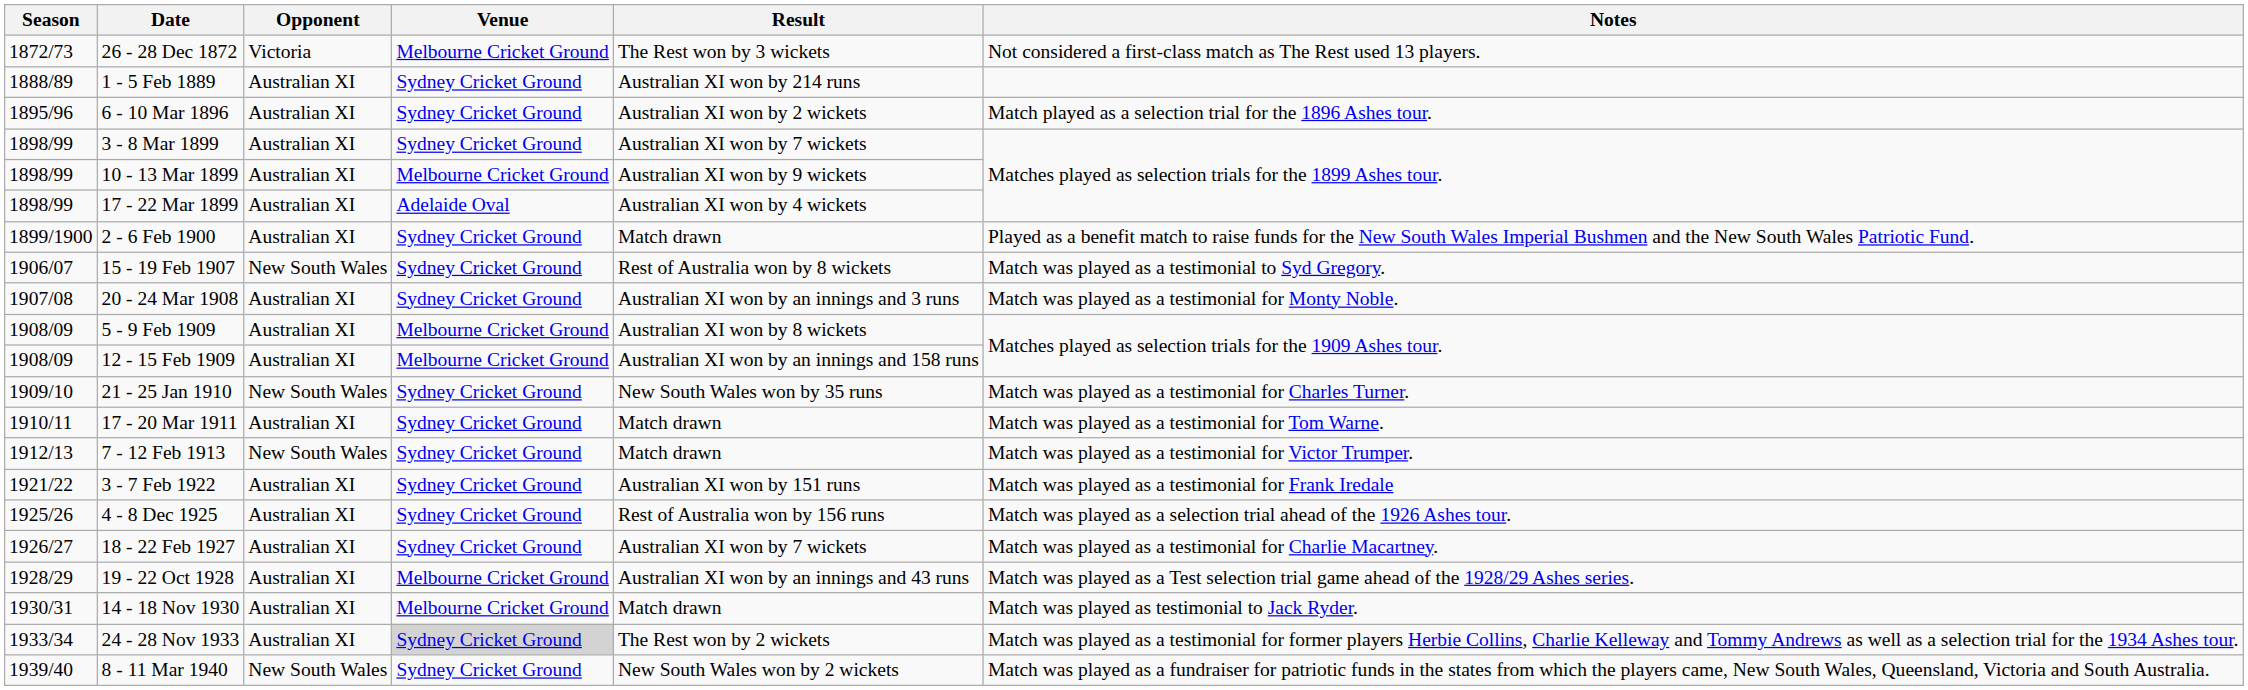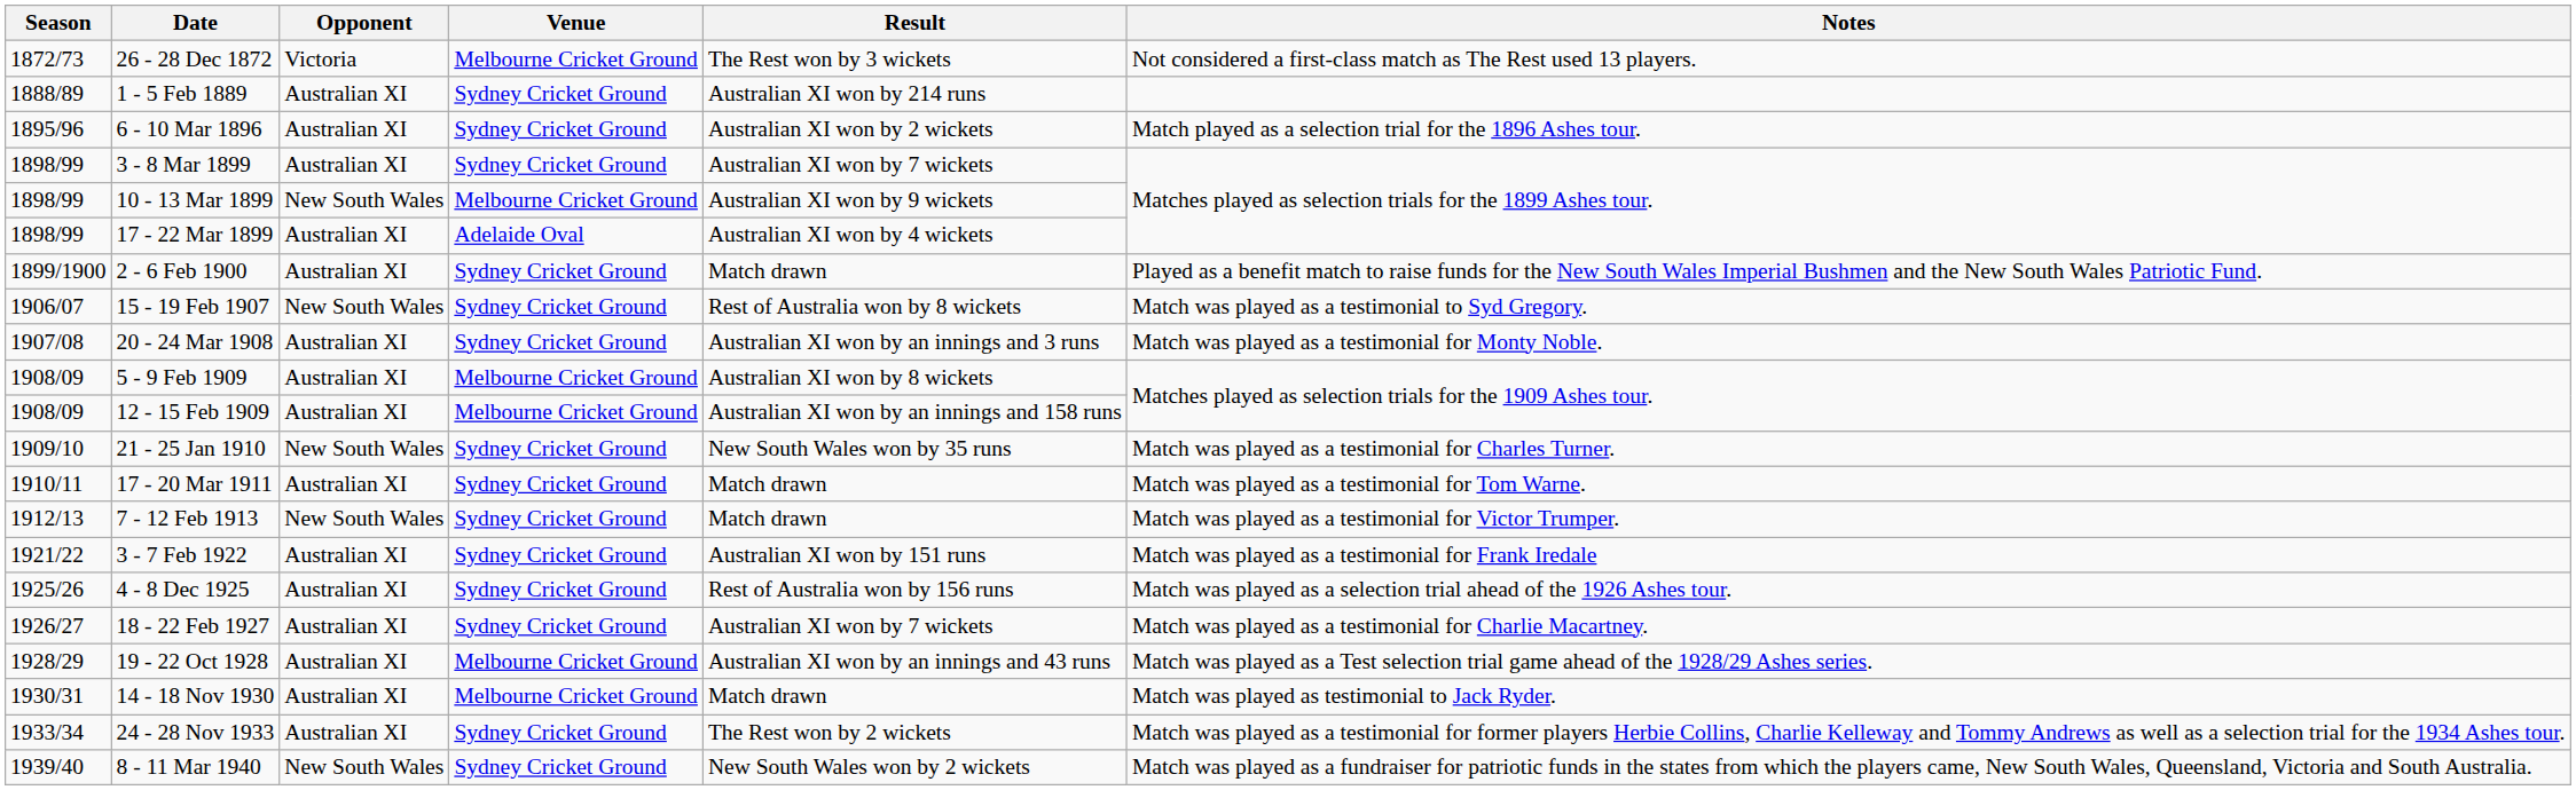 <table class="wikitable">
 <tr>
 <th>Season</th>
 <th>Date</th>
 <th>Opponent</th>
 <th>Venue</th>
 <th>Result</th>
 <th>Notes</th>
 </tr>
 <tr>
 <td>1872/73</td>
 <td>26 - 28 Dec 1872</td>
 <td>Victoria</td>
 <td><a href='#'>Melbourne Cricket Ground</a></td>
 <td>The Rest won by 3 wickets</td>
 <td>Not considered a first-class match as The Rest used 13 players.</td>
 </tr>
 <tr>
 <td>1888/89</td>
 <td>1 - 5 Feb 1889</td>
 <td>Australian XI</td>
 <td><a href='#'>Sydney Cricket Ground</a></td>
 <td>Australian XI won by 214 runs</td>
 <td></td>
 </tr>
 <tr>
 <td>1895/96</td>
 <td>6 - 10 Mar 1896</td>
 <td>Australian XI</td>
 <td><a href='#'>Sydney Cricket Ground</a></td>
 <td>Australian XI won by 2 wickets</td>
 <td>Match played as a selection trial for the <a href='#'>1896 Ashes tour</a>.</td>
 </tr>
 <tr>
 <td>1898/99</td>
 <td>3 - 8 Mar 1899</td>
 <td>Australian XI</td>
 <td><a href='#'>Sydney Cricket Ground</a></td>
 <td>Australian XI won by 7 wickets</td>
 <td rowspan="3">Matches played as selection trials for the <a href='#'>1899 Ashes tour</a>.</td>
 </tr>
 <tr>
 <td>1898/99</td>
 <td>10 - 13 Mar 1899</td>
-<td>Australian XI</td>
+<td>New South Wales</td>
 <td><a href='#'>Melbourne Cricket Ground</a></td>
 <td>Australian XI won by 9 wickets</td>
 </tr>
 <tr>
 <td>1898/99</td>
 <td>17 - 22 Mar 1899</td>
 <td>Australian XI</td>
 <td><a href='#'>Adelaide Oval</a></td>
 <td>Australian XI won by 4 wickets</td>
 </tr>
 <tr>
 <td>1899/1900</td>
 <td>2 - 6 Feb 1900</td>
 <td>Australian XI</td>
 <td><a href='#'>Sydney Cricket Ground</a></td>
 <td>Match drawn</td>
 <td>Played as a benefit match to raise funds for the <a href='#'>New South Wales Imperial Bushmen</a> and the New South Wales <a href='#'>Patriotic Fund</a>.</td>
 </tr>
 <tr>
 <td>1906/07</td>
 <td>15 - 19 Feb 1907</td>
 <td>New South Wales</td>
 <td><a href='#'>Sydney Cricket Ground</a></td>
 <td>Rest of Australia won by 8 wickets</td>
 <td>Match was played as a testimonial to <a href='#'>Syd Gregory</a>.</td>
 </tr>
 <tr>
 <td>1907/08</td>
 <td>20 - 24 Mar 1908</td>
 <td>Australian XI</td>
 <td><a href='#'>Sydney Cricket Ground</a></td>
 <td>Australian XI won by an innings and 3 runs</td>
 <td>Match was played as a testimonial for <a href='#'>Monty Noble</a>.</td>
 </tr>
 <tr>
 <td>1908/09</td>
 <td>5 - 9 Feb 1909</td>
 <td>Australian XI</td>
 <td><a href='#'>Melbourne Cricket Ground</a></td>
 <td>Australian XI won by 8 wickets</td>
 <td rowspan="2">Matches played as selection trials for the <a href='#'>1909 Ashes tour</a>.</td>
 </tr>
 <tr>
 <td>1908/09</td>
 <td>12 - 15 Feb 1909</td>
 <td>Australian XI</td>
 <td><a href='#'>Melbourne Cricket Ground</a></td>
 <td>Australian XI won by an innings and 158 runs</td>
 </tr>
 <tr>
 <td>1909/10</td>
 <td>21 - 25 Jan 1910</td>
 <td>New South Wales</td>
 <td><a href='#'>Sydney Cricket Ground</a></td>
 <td>New South Wales won by 35 runs</td>
 <td>Match was played as a testimonial for <a href='#'>Charles Turner</a>.</td>
 </tr>
 <tr>
 <td>1910/11</td>
 <td>17 - 20 Mar 1911</td>
 <td>Australian XI</td>
 <td><a href='#'>Sydney Cricket Ground</a></td>
 <td>Match drawn</td>
 <td>Match was played as a testimonial for <a href='#'>Tom Warne</a>.</td>
 </tr>
 <tr>
 <td>1912/13</td>
 <td>7 - 12 Feb 1913</td>
 <td>New South Wales</td>
 <td><a href='#'>Sydney Cricket Ground</a></td>
 <td>Match drawn</td>
 <td>Match was played as a testimonial for <a href='#'>Victor Trumper</a>.</td>
 </tr>
 <tr>
 <td>1921/22</td>
 <td>3 - 7 Feb 1922</td>
 <td>Australian XI</td>
 <td><a href='#'>Sydney Cricket Ground</a></td>
 <td>Australian XI won by 151 runs</td>
 <td>Match was played as a testimonial for <a href='#'>Frank Iredale</a></td>
 </tr>
 <tr>
 <td>1925/26</td>
 <td>4 - 8 Dec 1925</td>
 <td>Australian XI</td>
 <td><a href='#'>Sydney Cricket Ground</a></td>
 <td>Rest of Australia won by 156 runs</td>
 <td>Match was played as a selection trial ahead of the <a href='#'>1926 Ashes tour</a>.</td>
 </tr>
 <tr>
 <td>1926/27</td>
 <td>18 - 22 Feb 1927</td>
 <td>Australian XI</td>
 <td><a href='#'>Sydney Cricket Ground</a></td>
 <td>Australian XI won by 7 wickets</td>
 <td>Match was played as a testimonial for <a href='#'>Charlie Macartney</a>.</td>
 </tr>
 <tr>
 <td>1928/29</td>
 <td>19 - 22 Oct 1928</td>
 <td>Australian XI</td>
 <td><a href='#'>Melbourne Cricket Ground</a></td>
 <td>Australian XI won by an innings and 43 runs</td>
 <td>Match was played as a Test selection trial game ahead of the <a href='#'>1928/29 Ashes series</a>.</td>
 </tr>
 <tr>
 <td>1930/31</td>
 <td>14 - 18 Nov 1930</td>
 <td>Australian XI</td>
 <td><a href='#'>Melbourne Cricket Ground</a></td>
 <td>Match drawn</td>
 <td>Match was played as testimonial to <a href='#'>Jack Ryder</a>.</td>
 </tr>
 <tr>
 <td>1933/34</td>
 <td>24 - 28 Nov 1933</td>
 <td>Australian XI</td>
-<td style="background: lightgrey;"><a href='#'>Sydney Cricket Ground</a></td>
+<td><a href='#'>Sydney Cricket Ground</a></td>
 <td>The Rest won by 2 wickets</td>
 <td>Match was played as a testimonial for former players <a href='#'>Herbie Collins</a>, <a href='#'>Charlie Kelleway</a> and <a href='#'>Tommy Andrews</a> as well as a selection trial for the <a href='#'>1934 Ashes tour</a>.</td>
 </tr>
 <tr>
 <td>1939/40</td>
 <td>8 - 11 Mar 1940</td>
 <td>New South Wales</td>
 <td><a href='#'>Sydney Cricket Ground</a></td>
 <td>New South Wales won by 2 wickets</td>
 <td>Match was played as a fundraiser for patriotic funds in the states from which the players came, New South Wales, Queensland, Victoria and South Australia.</td>
 </tr>
 </table>
